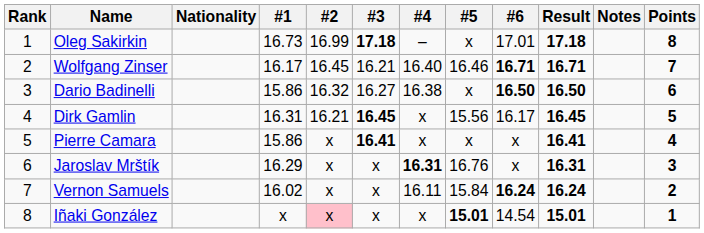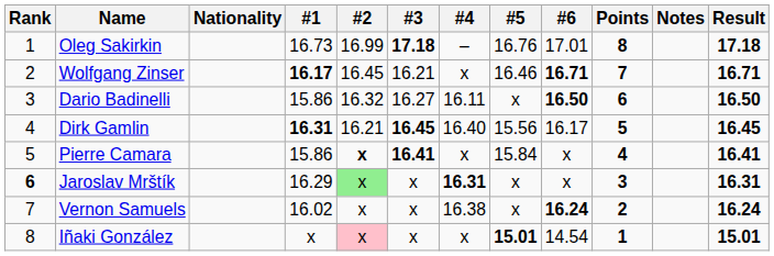 <table class="wikitable sortable" style="text-align:center">
 <tr>
 <th>Rank</th>
 <th>Name</th>
 <th>Nationality</th>
 <th>#1</th>
 <th>#2</th>
 <th>#3</th>
 <th>#4</th>
 <th>#5</th>
 <th>#6</th>
+<th>Points</th>
+<th>Notes</th>
 <th>Result</th>
-<th>Notes</th>
-<th>Points</th>
 </tr>
 <tr>
 <td>1</td>
 <td align=left><a href='#'>Oleg Sakirkin</a></td>
 <td align=left></td>
 <td>16.73</td>
 <td>16.99</td>
 <td><strong>17.18</strong></td>
 <td>–</td>
-<td>x</td>
+<td>16.76</td>
 <td>17.01</td>
+<td><strong>8</strong></td>
+<td></td>
 <td><strong>17.18</strong></td>
-<td></td>
-<td><strong>8</strong></td>
 </tr>
 <tr>
 <td>2</td>
 <td align=left><a href='#'>Wolfgang Zinser</a></td>
 <td align=left></td>
-<td>16.17</td>
+<td><strong>16.17</strong></td>
 <td>16.45</td>
 <td>16.21</td>
-<td>16.40</td>
+<td>x</td>
 <td>16.46</td>
 <td><strong>16.71</strong></td>
+<td><strong>7</strong></td>
+<td></td>
 <td><strong>16.71</strong></td>
-<td></td>
-<td><strong>7</strong></td>
 </tr>
 <tr>
 <td>3</td>
 <td align=left><a href='#'>Dario Badinelli</a></td>
 <td align=left></td>
 <td>15.86</td>
 <td>16.32</td>
 <td>16.27</td>
-<td>16.38</td>
+<td>16.11</td>
 <td>x</td>
 <td><strong>16.50</strong></td>
+<td><strong>6</strong></td>
+<td></td>
 <td><strong>16.50</strong></td>
-<td></td>
-<td><strong>6</strong></td>
 </tr>
 <tr>
 <td>4</td>
 <td align=left><a href='#'>Dirk Gamlin</a></td>
 <td align=left></td>
-<td>16.31</td>
+<td><strong>16.31</strong></td>
 <td>16.21</td>
 <td><strong>16.45</strong></td>
-<td>x</td>
+<td>16.40</td>
 <td>15.56</td>
 <td>16.17</td>
+<td><strong>5</strong></td>
+<td></td>
 <td><strong>16.45</strong></td>
-<td></td>
-<td><strong>5</strong></td>
 </tr>
 <tr>
 <td>5</td>
 <td align=left><a href='#'>Pierre Camara</a></td>
 <td align=left></td>
 <td>15.86</td>
-<td>x</td>
+<td><strong>x</strong></td>
 <td><strong>16.41</strong></td>
 <td>x</td>
+<td>15.84</td>
 <td>x</td>
-<td>x</td>
+<td><strong>4</strong></td>
+<td></td>
 <td><strong>16.41</strong></td>
-<td></td>
-<td><strong>4</strong></td>
 </tr>
 <tr>
-<td>6</td>
+<td><strong>6</strong></td>
 <td align=left><a href='#'>Jaroslav Mrštík</a></td>
 <td align=left></td>
 <td>16.29</td>
+<td style="background: lightgreen;">x</td>
+<td>x</td>
+<td><strong>16.31</strong></td>
 <td>x</td>
 <td>x</td>
+<td><strong>3</strong></td>
+<td></td>
 <td><strong>16.31</strong></td>
-<td>16.76</td>
-<td>x</td>
-<td><strong>16.31</strong></td>
-<td></td>
-<td><strong>3</strong></td>
 </tr>
 <tr>
 <td>7</td>
 <td align=left><a href='#'>Vernon Samuels</a></td>
 <td align=left></td>
 <td>16.02</td>
 <td>x</td>
 <td>x</td>
-<td>16.11</td>
-<td>15.84</td>
+<td>16.38</td>
+<td>x</td>
 <td><strong>16.24</strong></td>
+<td><strong>2</strong></td>
+<td></td>
 <td><strong>16.24</strong></td>
-<td></td>
-<td><strong>2</strong></td>
 </tr>
 <tr>
 <td>8</td>
 <td align=left><a href='#'>Iñaki González</a></td>
 <td align=left></td>
 <td>x</td>
 <td style="background: pink;">x</td>
 <td>x</td>
 <td>x</td>
 <td><strong>15.01</strong></td>
 <td>14.54</td>
+<td><strong>1</strong></td>
+<td></td>
 <td><strong>15.01</strong></td>
-<td></td>
-<td><strong>1</strong></td>
 </tr>
 </table>
